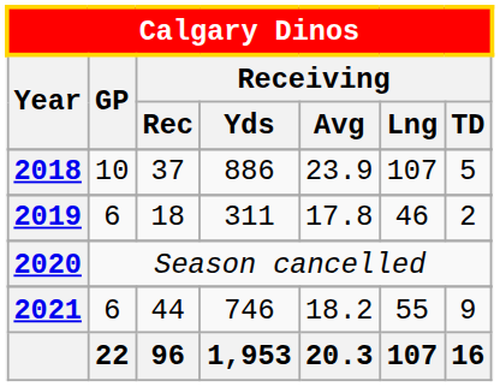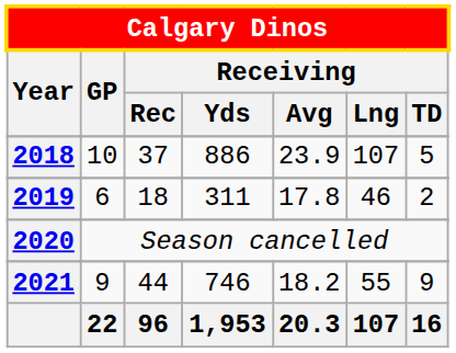 <table class="wikitable" style="text-align: center;">
 <tr>
 <th colspan="17" style="background: #Ff0000; border: 2px solid #FFD700; color: #FFFFFF;">Calgary Dinos</th>
 </tr>
 <tr>
 <th rowspan="2">Year</th>
 <th rowspan="2">GP</th>
 <th colspan="5">Receiving</th>
 </tr>
 <tr>
 <th>Rec</th>
 <th>Yds</th>
 <th>Avg</th>
 <th>Lng</th>
 <th>TD</th>
 </tr>
 <tr>
 </tr>
 <tr align=center>
 <th><a href='#'>2018</a></th>
 <td>10</td>
 <td>37</td>
 <td>886</td>
 <td>23.9</td>
 <td>107</td>
 <td>5</td>
 </tr>
 <tr>
 </tr>
 <tr align=center>
 <th><a href='#'>2019</a></th>
 <td>6</td>
 <td>18</td>
 <td>311</td>
 <td>17.8</td>
 <td>46</td>
 <td>2</td>
 </tr>
 <tr>
 </tr>
 <tr align=center>
 <th><a href='#'>2020</a></th>
 <td colspan="7"><em>Season cancelled</em></td>
 </tr>
 <tr>
 </tr>
 <tr align=center>
 <th><a href='#'>2021</a></th>
-<td>6</td>
+<td>9</td>
 <td>44</td>
 <td>746</td>
 <td>18.2</td>
 <td>55</td>
 <td>9</td>
 </tr>
 <tr>
 <th colspan="1"></th>
 <th>22</th>
 <th>96</th>
 <th>1,953</th>
 <th>20.3</th>
 <th>107</th>
 <th>16</th>
 </tr>
 </table>
